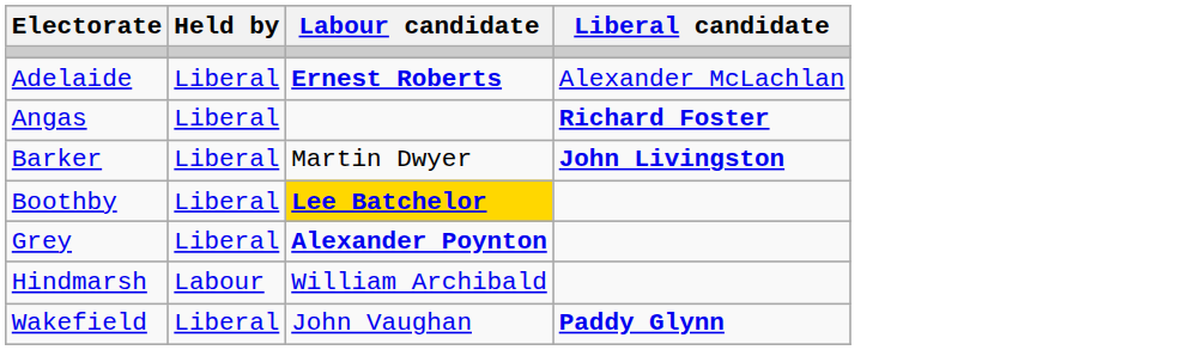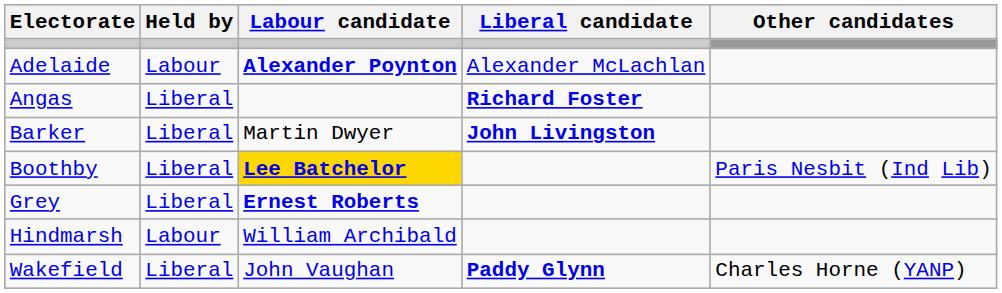 <table class="wikitable">
 <tr>
 <th>Electorate</th>
 <th>Held by</th>
 <th><a href='#'>Labour</a> candidate</th>
 <th><a href='#'>Liberal</a> candidate</th>
+<th>Other candidates</th>
 </tr>
 <tr bgcolor="#cccccc">
 <td></td>
 <td></td>
 <td></td>
 <td></td>
+<td bgcolor="#999999"></td>
 </tr>
 <tr>
 <td><a href='#'>Adelaide</a></td>
-<td><a href='#'>Liberal</a></td>
-<td><strong><a href='#'>Ernest Roberts</a></strong></td>
+<td><a href='#'>Labour</a></td>
+<td><strong><a href='#'>Alexander Poynton</a></strong></td>
 <td><a href='#'>Alexander McLachlan</a></td>
+<td></td>
 </tr>
 <tr>
 <td><a href='#'>Angas</a></td>
 <td><a href='#'>Liberal</a></td>
 <td></td>
 <td><strong><a href='#'>Richard Foster</a></strong></td>
+<td></td>
 </tr>
 <tr>
 <td><a href='#'>Barker</a></td>
 <td><a href='#'>Liberal</a></td>
 <td>Martin Dwyer</td>
 <td><strong><a href='#'>John Livingston</a></strong></td>
+<td></td>
 </tr>
 <tr>
 <td><a href='#'>Boothby</a></td>
 <td><a href='#'>Liberal</a></td>
 <td style="background: gold;"><strong><a href='#'>Lee Batchelor</a></strong></td>
 <td></td>
+<td><a href='#'>Paris Nesbit</a> (<a href='#'>Ind</a> <a href='#'>Lib</a>)</td>
 </tr>
 <tr>
 <td><a href='#'>Grey</a></td>
 <td><a href='#'>Liberal</a></td>
-<td><strong><a href='#'>Alexander Poynton</a></strong></td>
+<td><strong><a href='#'>Ernest Roberts</a></strong></td>
+<td></td>
 <td></td>
 </tr>
 <tr>
 <td><a href='#'>Hindmarsh</a></td>
 <td><a href='#'>Labour</a></td>
 <td><a href='#'>William Archibald</a></td>
 <td></td>
+<td></td>
 </tr>
 <tr>
 <td><a href='#'>Wakefield</a></td>
 <td><a href='#'>Liberal</a></td>
 <td><a href='#'>John Vaughan</a></td>
 <td><strong><a href='#'>Paddy Glynn</a></strong></td>
+<td>Charles Horne (<a href='#'>YANP</a>)</td>
 </tr>
 </table>
